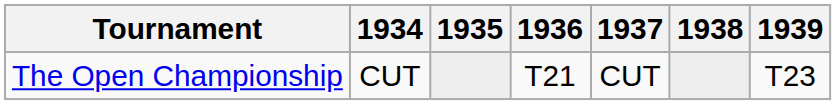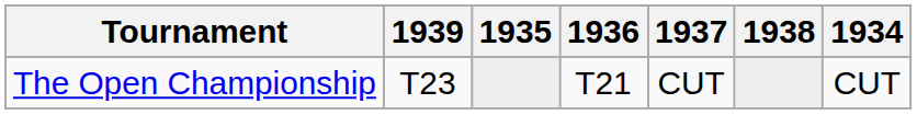 <table class="wikitable" style="font-size:95%;text-align:center;">
 <tr>
 <th>Tournament</th>
-<th>1934</th>
+<th>1939</th>
 <th>1935</th>
 <th>1936</th>
 <th>1937</th>
 <th>1938</th>
-<th>1939</th>
+<th>1934</th>
 </tr>
 <tr>
 <td align=left><a href='#'>The Open Championship</a></td>
-<td>CUT</td>
+<td>T23</td>
 <td style="background:#eeeeee;"></td>
 <td>T21</td>
 <td>CUT</td>
 <td style="background:#eeeeee;"></td>
-<td>T23</td>
+<td>CUT</td>
 </tr>
 </table>
